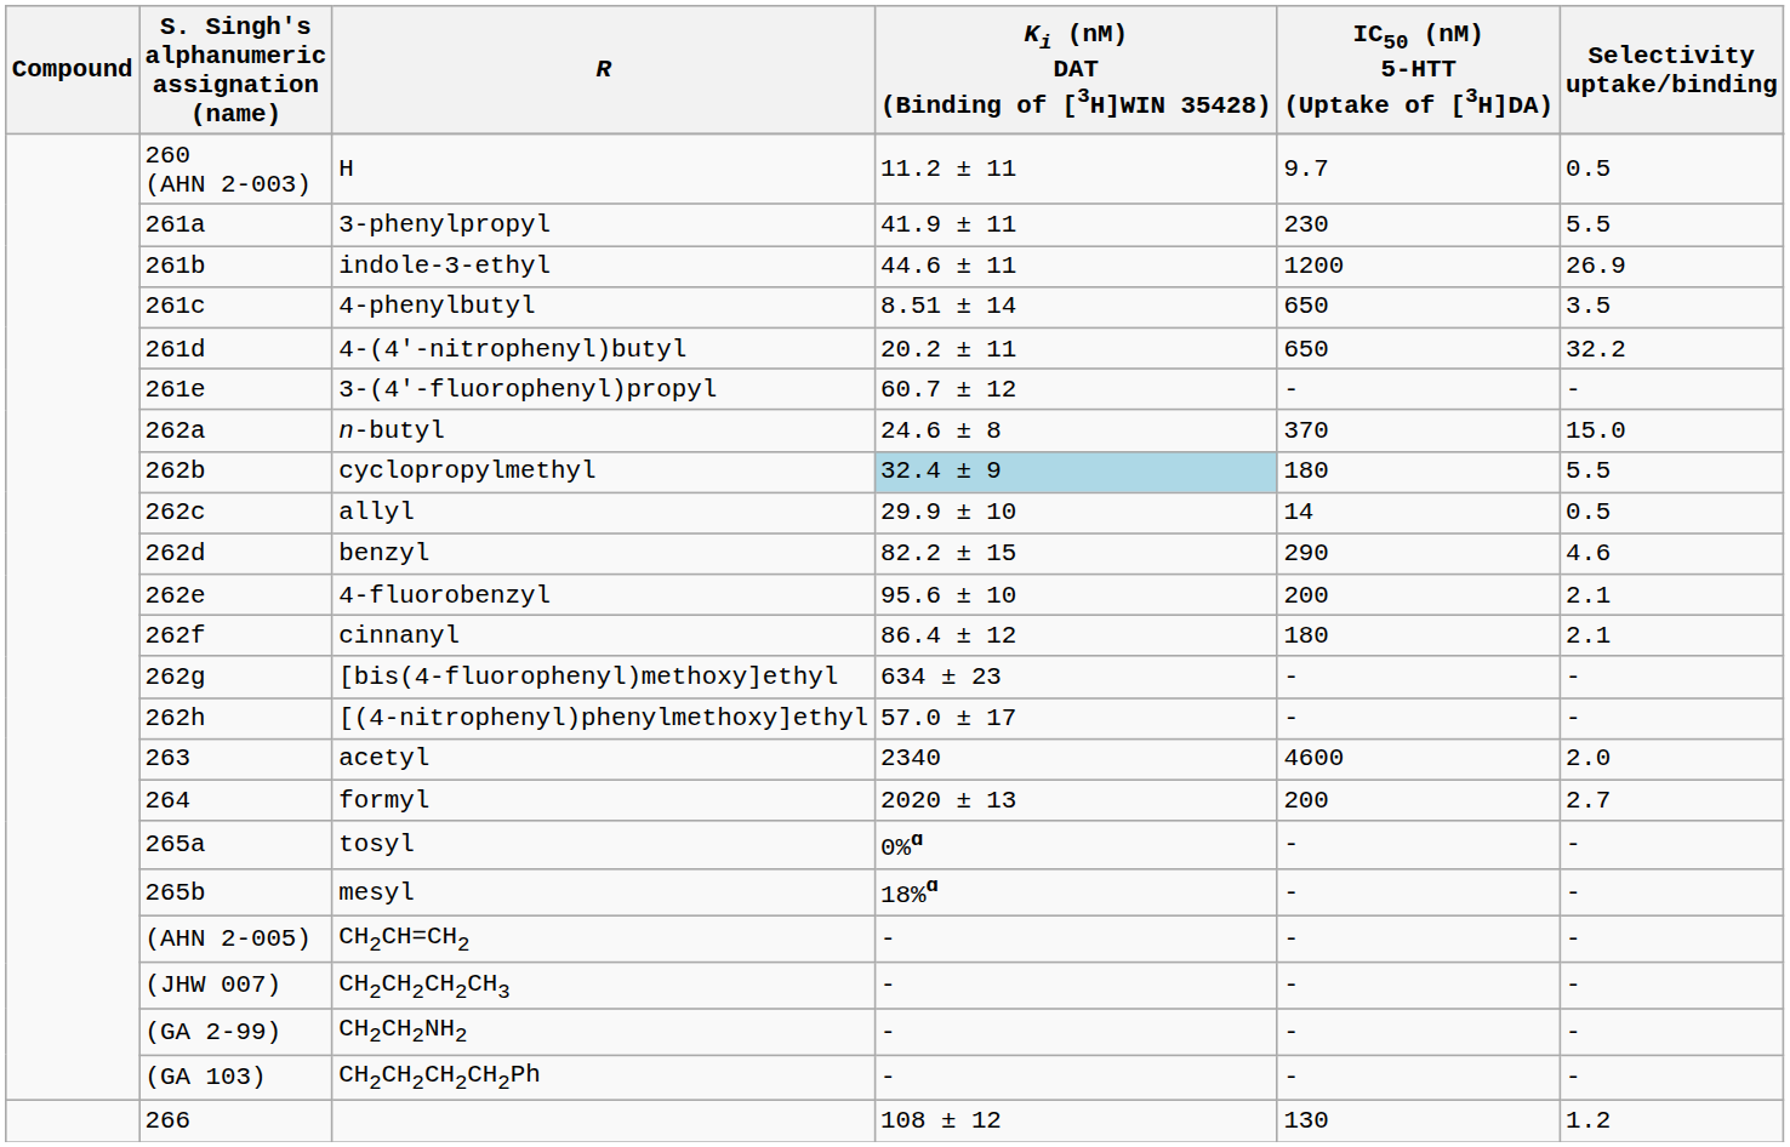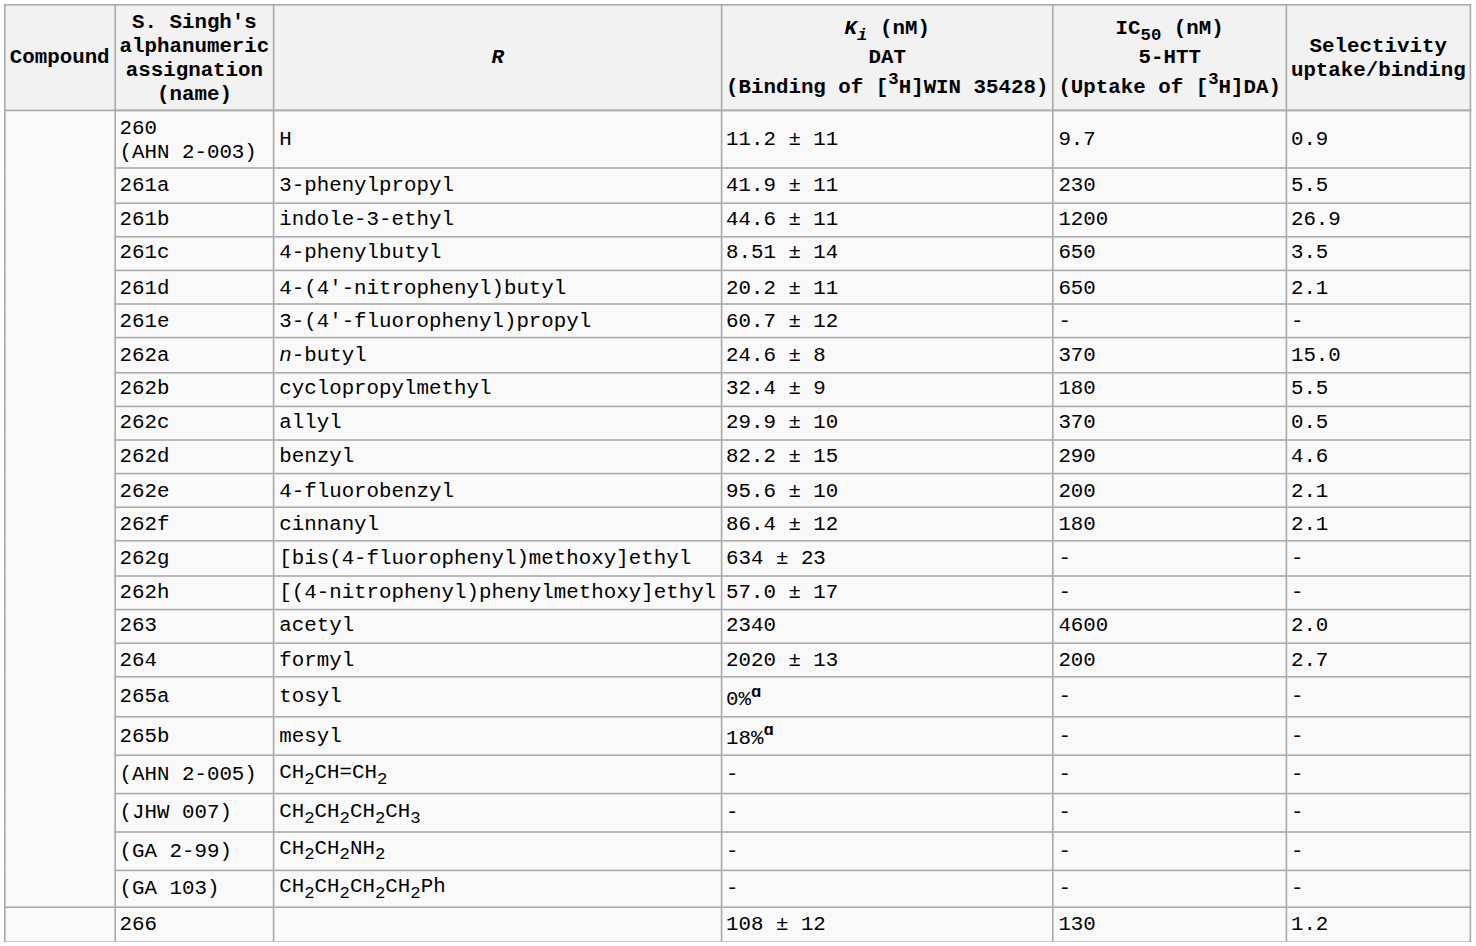 <table class="wikitable sortable">
 <tr>
 <th>Compound</th>
 <th>S. Singh's<br>alphanumeric<br>assignation<br>(name)</th>
 <th><em>R</em></th>
 <th><em>K<sub>i</sub></em> (nM)<br>DAT<br>(Binding of [<sup>3</sup>H]WIN 35428)</th>
 <th>IC<sub>50</sub> (nM)<br>5-HTT<br>(Uptake of [<sup>3</sup>H]DA)</th>
 <th>Selectivity<br>uptake/binding</th>
 </tr>
 <tr>
 <td rowspan=23></td>
 </tr>
 <tr>
 <td>260<br>(AHN 2-003)</td>
 <td>H</td>
 <td>11.2 ± 11</td>
 <td>9.7</td>
-<td>0.5</td>
+<td>0.9</td>
 </tr>
 <tr>
 <td>261a</td>
 <td>3-phenylpropyl</td>
 <td>41.9 ± 11</td>
 <td>230</td>
 <td>5.5</td>
 </tr>
 <tr>
 <td>261b</td>
 <td>indole-3-ethyl</td>
 <td>44.6 ± 11</td>
 <td>1200</td>
 <td>26.9</td>
 </tr>
 <tr>
 <td>261c</td>
 <td>4-phenylbutyl</td>
 <td>8.51 ± 14</td>
 <td>650</td>
 <td>3.5</td>
 </tr>
 <tr>
 <td>261d</td>
 <td>4-(4′-nitrophenyl)butyl</td>
 <td>20.2 ± 11</td>
 <td>650</td>
-<td>32.2</td>
+<td>2.1</td>
 </tr>
 <tr>
 <td>261e</td>
 <td>3-(4′-fluorophenyl)propyl</td>
 <td>60.7 ± 12</td>
 <td>-</td>
 <td>-</td>
 </tr>
 <tr>
 <td>262a</td>
 <td><em>n</em>-butyl</td>
 <td>24.6 ± 8</td>
 <td>370</td>
 <td>15.0</td>
 </tr>
 <tr>
 <td>262b</td>
 <td>cyclopropylmethyl</td>
-<td style="background: lightblue;">32.4 ± 9</td>
+<td>32.4 ± 9</td>
 <td>180</td>
 <td>5.5</td>
 </tr>
 <tr>
 <td>262c</td>
 <td>allyl</td>
 <td>29.9 ± 10</td>
-<td>14</td>
+<td>370</td>
 <td>0.5</td>
 </tr>
 <tr>
 <td>262d</td>
 <td>benzyl</td>
 <td>82.2 ± 15</td>
 <td>290</td>
 <td>4.6</td>
 </tr>
 <tr>
 <td>262e</td>
 <td>4-fluorobenzyl</td>
 <td>95.6 ± 10</td>
 <td>200</td>
 <td>2.1</td>
 </tr>
 <tr>
 <td>262f</td>
 <td>cinnanyl</td>
 <td>86.4 ± 12</td>
 <td>180</td>
 <td>2.1</td>
 </tr>
 <tr>
 <td>262g</td>
 <td>[bis(4-fluorophenyl)methoxy]ethyl</td>
 <td>634 ± 23</td>
 <td>-</td>
 <td>-</td>
 </tr>
 <tr>
 <td>262h</td>
 <td>[(4-nitrophenyl)phenylmethoxy]ethyl</td>
 <td>57.0 ± 17</td>
 <td>-</td>
 <td>-</td>
 </tr>
 <tr>
 <td>263</td>
 <td>acetyl</td>
 <td>2340</td>
 <td>4600</td>
 <td>2.0</td>
 </tr>
 <tr>
 <td>264</td>
 <td>formyl</td>
 <td>2020 ± 13</td>
 <td>200</td>
 <td>2.7</td>
 </tr>
 <tr>
 <td>265a</td>
 <td>tosyl</td>
 <td>0%<sup><strong>ɑ</strong></sup></td>
 <td>-</td>
 <td>-</td>
 </tr>
 <tr>
 <td>265b</td>
 <td>mesyl</td>
 <td>18%<sup><strong>ɑ</strong></sup></td>
 <td>-</td>
 <td>-</td>
 </tr>
 <tr>
 <td>(AHN 2-005)</td>
 <td>CH<sub>2</sub>CH=CH<sub>2</sub></td>
 <td>-</td>
 <td>-</td>
 <td>-</td>
 </tr>
 <tr>
 <td>(JHW 007)</td>
 <td>CH<sub>2</sub>CH<sub>2</sub>CH<sub>2</sub>CH<sub>3</sub></td>
 <td>-</td>
 <td>-</td>
 <td>-</td>
 </tr>
 <tr>
 <td>(GA 2-99)</td>
 <td>CH<sub>2</sub>CH<sub>2</sub>NH<sub>2</sub></td>
 <td>-</td>
 <td>-</td>
 <td>-</td>
 </tr>
 <tr>
 <td>(GA 103)</td>
 <td>CH<sub>2</sub>CH<sub>2</sub>CH<sub>2</sub>CH<sub>2</sub>Ph</td>
 <td>-</td>
 <td>-</td>
 <td>-</td>
 </tr>
 <tr>
 <td></td>
 <td>266</td>
 <td></td>
 <td>108 ± 12</td>
 <td>130</td>
 <td>1.2</td>
 </tr>
 <tr>
 </tr>
 </table>
